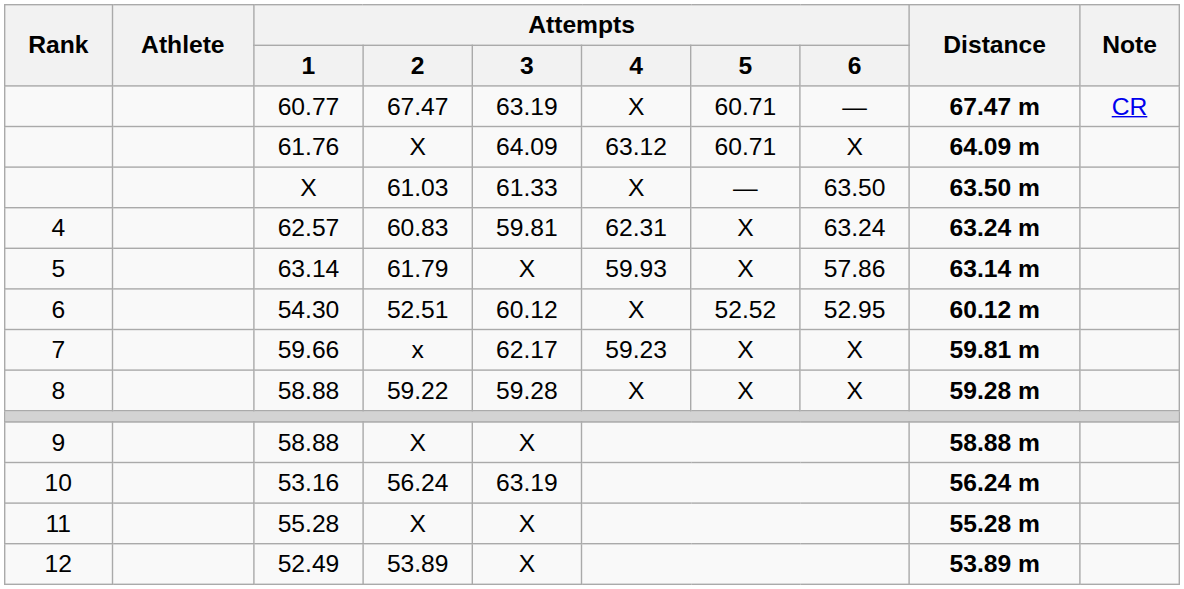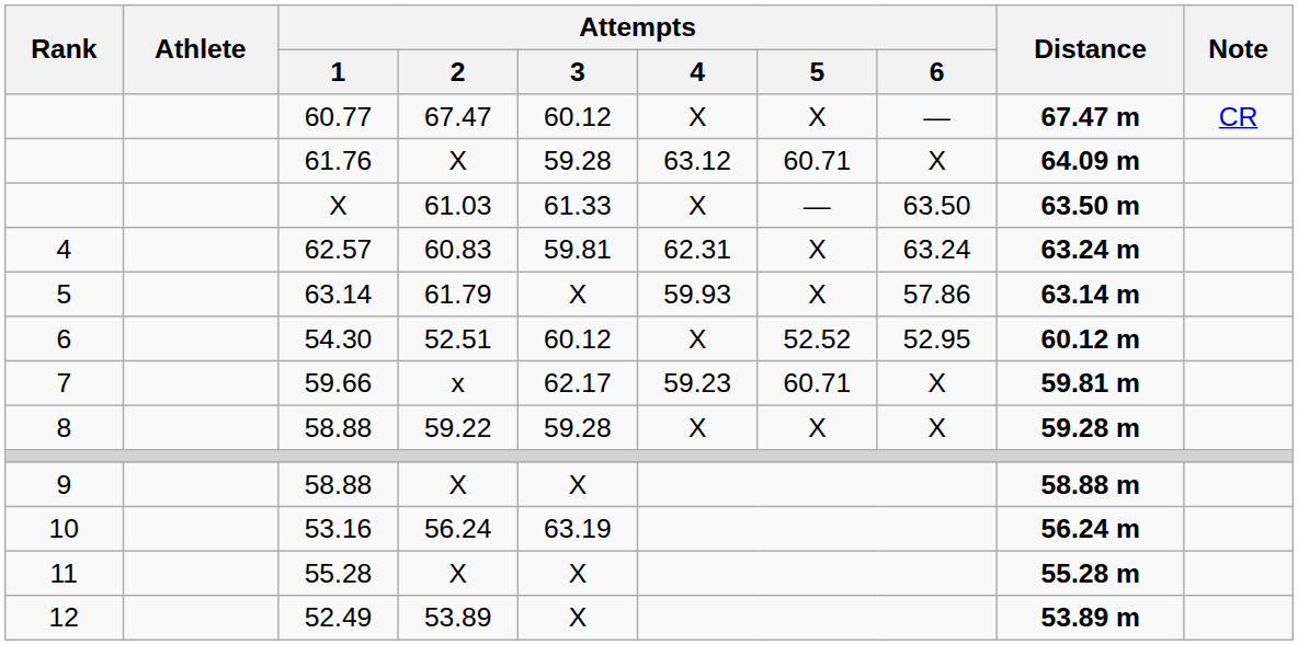 <table class="wikitable" style=" text-align:center; font-size:110%;" width="95%">
 <tr>
 <th rowspan="2">Rank</th>
 <th rowspan="2">Athlete</th>
 <th colspan="6">Attempts</th>
 <th rowspan="2">Distance</th>
 <th rowspan="2">Note</th>
 </tr>
 <tr>
 <th>1</th>
 <th>2</th>
 <th>3</th>
 <th>4</th>
 <th>5</th>
 <th>6</th>
 </tr>
 <tr>
 <td></td>
 <td align=left></td>
 <td>60.77</td>
 <td>67.47</td>
-<td>63.19</td>
+<td>60.12</td>
 <td>X</td>
-<td>60.71</td>
+<td>X</td>
 <td>—</td>
 <td><strong>67.47 m</strong></td>
 <td><a href='#'>CR</a></td>
 </tr>
 <tr>
 <td></td>
 <td align=left></td>
 <td>61.76</td>
 <td>X</td>
-<td>64.09</td>
+<td>59.28</td>
 <td>63.12</td>
 <td>60.71</td>
 <td>X</td>
 <td><strong>64.09 m </strong></td>
 <td></td>
 </tr>
 <tr>
 <td></td>
 <td align=left></td>
 <td>X</td>
 <td>61.03</td>
 <td>61.33</td>
 <td>X</td>
 <td>—</td>
 <td>63.50</td>
 <td><strong>63.50 m </strong></td>
 <td></td>
 </tr>
 <tr>
 <td>4</td>
 <td align=left></td>
 <td>62.57</td>
 <td>60.83</td>
 <td>59.81</td>
 <td>62.31</td>
 <td>X</td>
 <td>63.24</td>
 <td><strong>63.24 m </strong></td>
 <td></td>
 </tr>
 <tr>
 <td>5</td>
 <td align=left></td>
 <td>63.14</td>
 <td>61.79</td>
 <td>X</td>
 <td>59.93</td>
 <td>X</td>
 <td>57.86</td>
 <td><strong>63.14 m </strong></td>
 <td></td>
 </tr>
 <tr>
 <td>6</td>
 <td align=left></td>
 <td>54.30</td>
 <td>52.51</td>
 <td>60.12</td>
 <td>X</td>
 <td>52.52</td>
 <td>52.95</td>
 <td><strong>60.12 m </strong></td>
 <td></td>
 </tr>
 <tr>
 <td>7</td>
 <td align=left></td>
 <td>59.66</td>
 <td>x</td>
 <td>62.17</td>
 <td>59.23</td>
-<td>X</td>
+<td>60.71</td>
 <td>X</td>
 <td><strong>59.81 m </strong></td>
 <td></td>
 </tr>
 <tr>
 <td>8</td>
 <td align=left></td>
 <td>58.88</td>
 <td>59.22</td>
 <td>59.28</td>
 <td>X</td>
 <td>X</td>
 <td>X</td>
 <td><strong>59.28 m </strong></td>
 <td></td>
 </tr>
 <tr>
 <td colspan=10 bgcolor=lightgray></td>
 </tr>
 <tr>
 <td>9</td>
 <td align=left></td>
 <td>58.88</td>
 <td>X</td>
 <td>X</td>
 <td colspan=3></td>
 <td><strong>58.88 m </strong></td>
 <td></td>
 </tr>
 <tr>
 <td>10</td>
 <td align=left></td>
 <td>53.16</td>
 <td>56.24</td>
 <td>63.19</td>
 <td colspan=3></td>
 <td><strong>56.24 m </strong></td>
 <td></td>
 </tr>
 <tr>
 <td>11</td>
 <td align=left></td>
 <td>55.28</td>
 <td>X</td>
 <td>X</td>
 <td colspan=3></td>
 <td><strong>55.28 m </strong></td>
 <td></td>
 </tr>
 <tr>
 <td>12</td>
 <td align=left></td>
 <td>52.49</td>
 <td>53.89</td>
 <td>X</td>
 <td colspan=3></td>
 <td><strong>53.89 m</strong></td>
 <td></td>
 </tr>
 </table>
